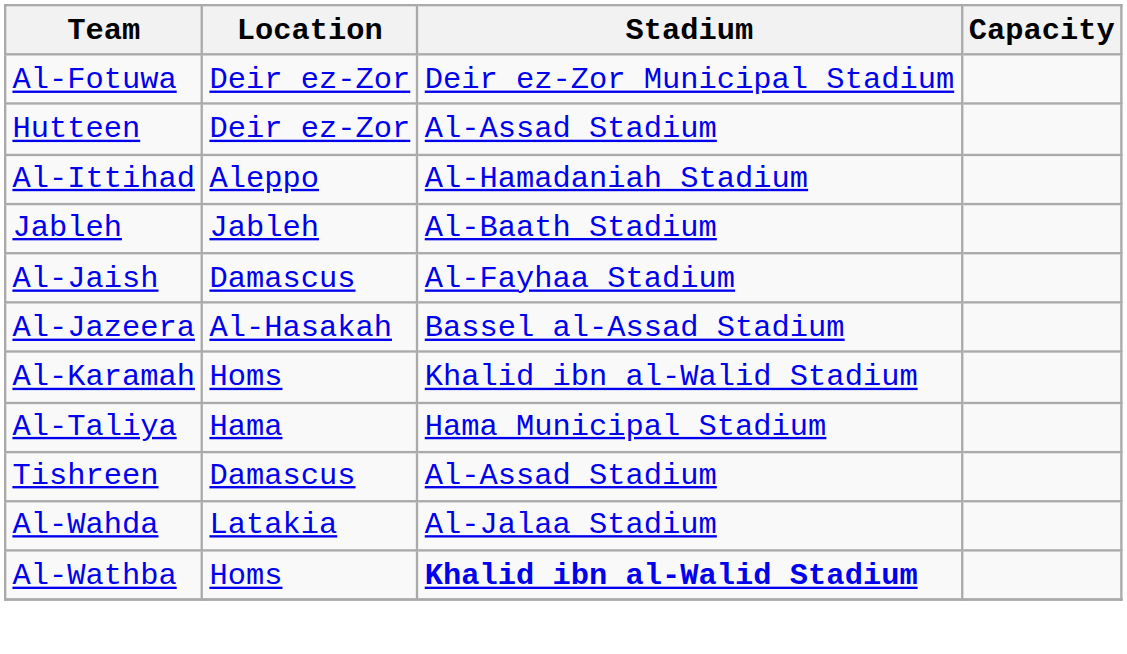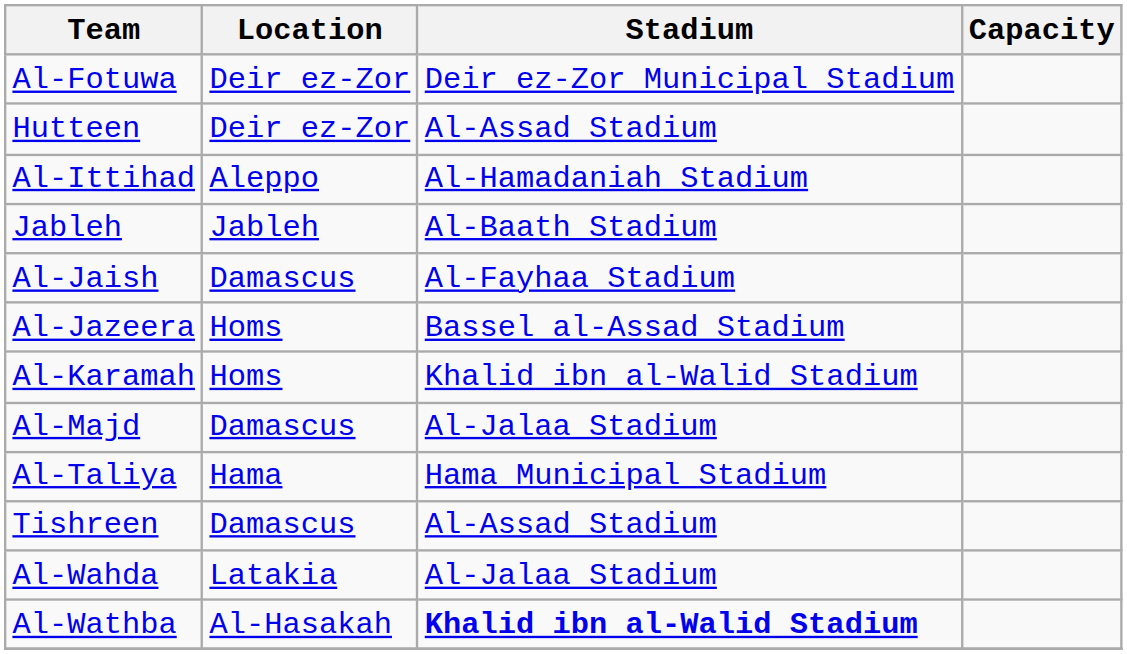 <table class="wikitable sortable" style="text-align: left;">
 <tr>
 <th>Team</th>
 <th>Location</th>
 <th>Stadium</th>
 <th>Capacity</th>
 </tr>
 <tr>
 <td><a href='#'>Al-Fotuwa</a></td>
 <td><a href='#'>Deir ez-Zor</a></td>
 <td><a href='#'>Deir ez-Zor Municipal Stadium</a></td>
 <td align="center"></td>
 </tr>
 <tr>
 <td><a href='#'>Hutteen</a></td>
 <td><a href='#'>Deir ez-Zor</a></td>
 <td><a href='#'>Al-Assad Stadium</a></td>
 <td align="center"></td>
 </tr>
 <tr>
 <td><a href='#'>Al-Ittihad</a></td>
 <td><a href='#'>Aleppo</a></td>
 <td><a href='#'>Al-Hamadaniah Stadium</a></td>
 <td align="center"></td>
 </tr>
 <tr>
 <td><a href='#'>Jableh</a></td>
 <td><a href='#'>Jableh</a></td>
 <td><a href='#'>Al-Baath Stadium</a></td>
 <td align="center"></td>
 </tr>
 <tr>
 <td><a href='#'>Al-Jaish</a></td>
 <td><a href='#'>Damascus</a></td>
 <td><a href='#'>Al-Fayhaa Stadium</a></td>
 <td align="center"></td>
 </tr>
 <tr>
 <td><a href='#'>Al-Jazeera</a></td>
-<td><a href='#'>Al-Hasakah</a></td>
+<td><a href='#'>Homs</a></td>
 <td><a href='#'>Bassel al-Assad Stadium</a></td>
 <td align="center"></td>
 </tr>
 <tr>
 <td><a href='#'>Al-Karamah</a></td>
 <td><a href='#'>Homs</a></td>
 <td><a href='#'>Khalid ibn al-Walid Stadium</a></td>
+<td align="center"></td>
+</tr>
+<tr>
+<td><a href='#'>Al-Majd</a></td>
+<td><a href='#'>Damascus</a></td>
+<td><a href='#'>Al-Jalaa Stadium</a></td>
 <td align="center"></td>
 </tr>
 <tr>
 <td><a href='#'>Al-Taliya</a></td>
 <td><a href='#'>Hama</a></td>
 <td><a href='#'>Hama Municipal Stadium</a></td>
 <td align="center"></td>
 </tr>
 <tr>
 <td><a href='#'>Tishreen</a></td>
 <td><a href='#'>Damascus</a></td>
 <td><a href='#'>Al-Assad Stadium</a></td>
 <td align="center"></td>
 </tr>
 <tr>
 <td><a href='#'>Al-Wahda</a></td>
 <td><a href='#'>Latakia</a></td>
 <td><a href='#'>Al-Jalaa Stadium</a></td>
 <td align="center"></td>
 </tr>
 <tr>
 <td><a href='#'>Al-Wathba</a></td>
-<td><a href='#'>Homs</a></td>
+<td><a href='#'>Al-Hasakah</a></td>
 <td><strong><a href='#'>Khalid ibn al-Walid Stadium</a></strong></td>
 <td align="center"></td>
 </tr>
 <tr>
 </tr>
 </table>
